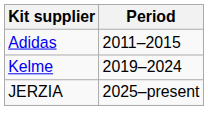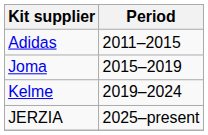 <table class="wikitable">
 <tr>
 <th>Kit supplier</th>
 <th>Period</th>
 </tr>
 <tr>
 <td> <a href='#'>Adidas</a></td>
 <td>2011–2015</td>
+</tr>
+<tr>
+<td> <a href='#'>Joma</a></td>
+<td>2015–2019</td>
 </tr>
 <tr>
 <td> <a href='#'>Kelme</a></td>
 <td>2019–2024</td>
 </tr>
 <tr>
 <td> JERZIA</td>
 <td>2025–present</td>
 </tr>
 <tr>
 </tr>
 </table>
